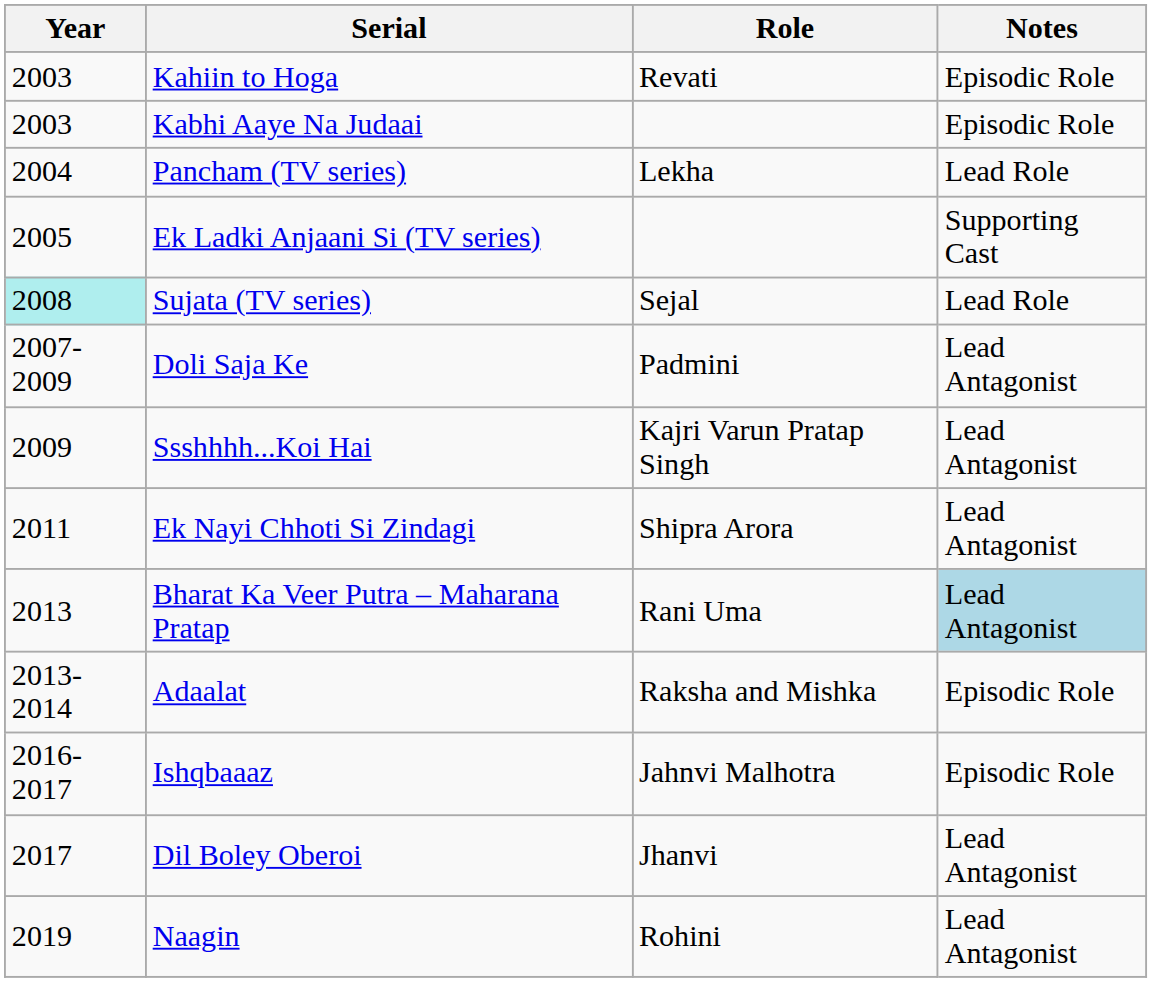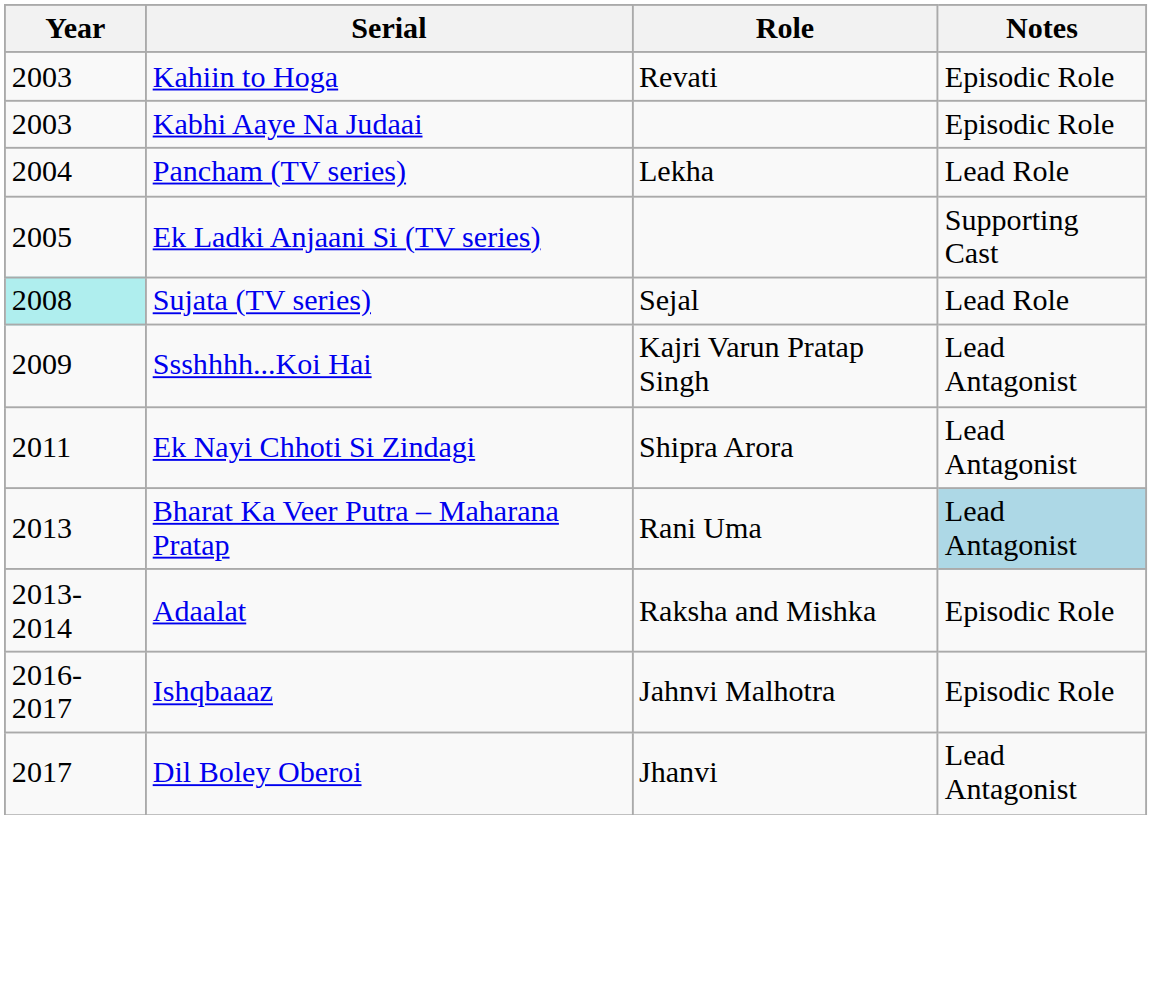 <table class="wikitable sortable">
 <tr>
 <th>Year</th>
 <th>Serial</th>
 <th>Role</th>
 <th>Notes</th>
 </tr>
 <tr>
 <td>2003</td>
 <td><a href='#'>Kahiin to Hoga</a></td>
 <td>Revati</td>
 <td>Episodic Role</td>
 </tr>
 <tr>
 <td>2003</td>
 <td><a href='#'>Kabhi Aaye Na Judaai</a></td>
 <td></td>
 <td>Episodic Role</td>
 </tr>
 <tr>
 <td>2004</td>
 <td><a href='#'>Pancham (TV series)</a></td>
 <td>Lekha</td>
 <td>Lead Role</td>
 </tr>
 <tr>
 <td>2005</td>
 <td><a href='#'>Ek Ladki Anjaani Si (TV series)</a></td>
 <td></td>
 <td>Supporting Cast</td>
 </tr>
 <tr>
 <td style="background: paleturquoise;">2008</td>
 <td><a href='#'>Sujata (TV series)</a></td>
 <td>Sejal</td>
 <td>Lead Role</td>
 </tr>
 <tr>
-<td>2007-2009</td>
-<td><a href='#'>Doli Saja Ke</a></td>
-<td>Padmini</td>
-<td>Lead Antagonist</td>
-</tr>
-<tr>
 <td>2009</td>
 <td><a href='#'>Ssshhhh...Koi Hai</a></td>
 <td>Kajri Varun Pratap Singh</td>
 <td>Lead Antagonist</td>
 </tr>
 <tr>
 <td>2011</td>
 <td><a href='#'>Ek Nayi Chhoti Si Zindagi</a></td>
 <td>Shipra Arora</td>
 <td>Lead Antagonist</td>
 </tr>
 <tr>
 <td>2013</td>
 <td><a href='#'>Bharat Ka Veer Putra – Maharana Pratap</a></td>
 <td>Rani Uma</td>
 <td style="background: lightblue;">Lead Antagonist</td>
 </tr>
 <tr>
 <td>2013-2014</td>
 <td><a href='#'>Adaalat</a></td>
 <td>Raksha and Mishka</td>
 <td>Episodic Role</td>
 </tr>
 <tr>
 <td>2016-2017</td>
 <td><a href='#'>Ishqbaaaz</a></td>
 <td>Jahnvi Malhotra</td>
 <td>Episodic Role</td>
 </tr>
 <tr>
 <td>2017</td>
 <td><a href='#'>Dil Boley Oberoi</a></td>
 <td>Jhanvi</td>
 <td>Lead Antagonist</td>
 </tr>
-<tr>
-<td>2019</td>
-<td><a href='#'>Naagin</a></td>
-<td>Rohini</td>
-<td>Lead Antagonist</td>
-</tr>
 </table>
